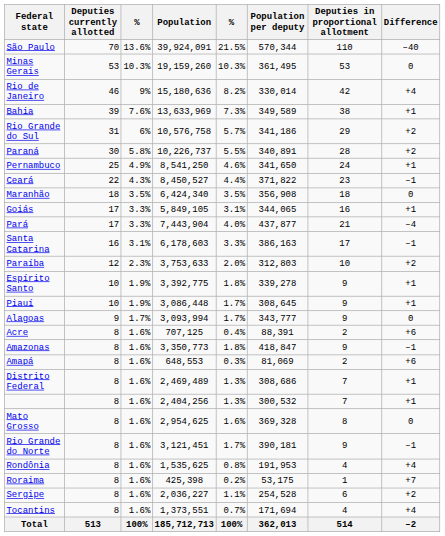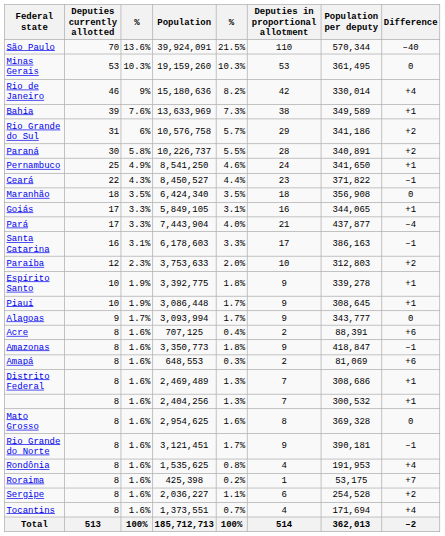 <table class="wikitable sortable" width="50%">
 <tr>
 <th>Federal state</th>
 <th>Deputies currently allotted</th>
 <th>%</th>
 <th>Population </th>
 <th>%</th>
+<th>Deputies in proportional allotment</th>
 <th>Population per deputy</th>
-<th>Deputies in proportional allotment</th>
 <th>Difference </th>
 </tr>
 <tr>
 <td><a href='#'>São Paulo</a></td>
 <td align="right">70</td>
 <td align="right">13.6%</td>
 <td align="center">39,924,091</td>
 <td align="right">21.5%</td>
+<td align="center">110</td>
 <td align="center">570,344</td>
-<td align="center">110</td>
 <td align="center">–40</td>
 </tr>
 <tr>
 <td><a href='#'>Minas Gerais</a></td>
 <td align="right">53</td>
 <td align="right">10.3%</td>
 <td align="center">19,159,260</td>
 <td align="right">10.3%</td>
+<td align="center">53</td>
 <td align="center">361,495</td>
-<td align="center">53</td>
 <td align="center">0</td>
 </tr>
 <tr>
 <td><a href='#'>Rio de Janeiro</a></td>
 <td align="right">46</td>
 <td align="right">9%</td>
 <td align="center">15,180,636</td>
 <td align="right">8.2%</td>
+<td align="center">42</td>
 <td align="center">330,014</td>
-<td align="center">42</td>
 <td align="center">+4</td>
 </tr>
 <tr>
 <td><a href='#'>Bahia</a></td>
 <td align="right">39</td>
 <td align="right">7.6%</td>
 <td align="center">13,633,969</td>
 <td align="right">7.3%</td>
+<td align="center">38</td>
 <td align="center">349,589</td>
-<td align="center">38</td>
 <td align="center">+1</td>
 </tr>
 <tr>
 <td><a href='#'>Rio Grande do Sul</a></td>
 <td align="right">31</td>
 <td align="right">6%</td>
 <td align="center">10,576,758</td>
 <td align="right">5.7%</td>
+<td align="center">29</td>
 <td align="center">341,186</td>
-<td align="center">29</td>
 <td align="center">+2</td>
 </tr>
 <tr>
 <td><a href='#'>Paraná</a></td>
 <td align="right">30</td>
 <td align="right">5.8%</td>
 <td align="center">10,226,737</td>
 <td align="right">5.5%</td>
+<td align="center">28</td>
 <td align="center">340,891</td>
-<td align="center">28</td>
 <td align="center">+2</td>
 </tr>
 <tr>
 <td><a href='#'>Pernambuco</a></td>
 <td align="right">25</td>
 <td align="right">4.9%</td>
 <td align="center">8,541,250</td>
 <td align="right">4.6%</td>
+<td align="center">24</td>
 <td align="center">341,650</td>
-<td align="center">24</td>
 <td align="center">+1</td>
 </tr>
 <tr>
 <td><a href='#'>Ceará</a></td>
 <td align="right">22</td>
 <td align="right">4.3%</td>
 <td align="center">8,450,527</td>
 <td align="right">4.4%</td>
+<td align="center">23</td>
 <td align="center">371,822</td>
-<td align="center">23</td>
 <td align="center">–1</td>
 </tr>
 <tr>
 <td><a href='#'>Maranhão</a></td>
 <td align="right">18</td>
 <td align="right">3.5%</td>
 <td align="center">6,424,340</td>
 <td align="right">3.5%</td>
+<td align="center">18</td>
 <td align="center">356,908</td>
-<td align="center">18</td>
 <td align="center">0</td>
 </tr>
 <tr>
 <td><a href='#'>Goiás</a></td>
 <td align="right">17</td>
 <td align="right">3.3%</td>
 <td align="center">5,849,105</td>
 <td align="right">3.1%</td>
+<td align="center">16</td>
 <td align="center">344,065</td>
-<td align="center">16</td>
 <td align="center">+1</td>
 </tr>
 <tr>
 <td><a href='#'>Pará</a></td>
 <td align="right">17</td>
 <td align="right">3.3%</td>
 <td align="center">7,443,904</td>
 <td align="right">4.0%</td>
+<td align="center">21</td>
 <td align="center">437,877</td>
-<td align="center">21</td>
 <td align="center">–4</td>
 </tr>
 <tr>
 <td><a href='#'>Santa Catarina</a></td>
 <td align="right">16</td>
 <td align="right">3.1%</td>
 <td align="center">6,178,603</td>
 <td align="right">3.3%</td>
+<td align="center">17</td>
 <td align="center">386,163</td>
-<td align="center">17</td>
 <td align="center">–1</td>
 </tr>
 <tr>
 <td><a href='#'>Paraíba</a></td>
 <td align="right">12</td>
 <td align="right">2.3%</td>
 <td align="center">3,753,633</td>
 <td align="right">2.0%</td>
+<td align="center">10</td>
 <td align="center">312,803</td>
-<td align="center">10</td>
 <td align="center">+2</td>
 </tr>
 <tr>
 <td><a href='#'>Espírito Santo</a></td>
 <td align="right">10</td>
 <td align="right">1.9%</td>
 <td align="center">3,392,775</td>
 <td align="right">1.8%</td>
+<td align="center">9</td>
 <td align="center">339,278</td>
-<td align="center">9</td>
 <td align="center">+1</td>
 </tr>
 <tr>
 <td><a href='#'>Piauí</a></td>
 <td align="right">10</td>
 <td align="right">1.9%</td>
 <td align="center">3,086,448</td>
 <td align="right">1.7%</td>
+<td align="center">9</td>
 <td align="center">308,645</td>
-<td align="center">9</td>
 <td align="center">+1</td>
 </tr>
 <tr>
 <td><a href='#'>Alagoas</a></td>
 <td align="right">9</td>
 <td align="right">1.7%</td>
 <td align="center">3,093,994</td>
 <td align="right">1.7%</td>
+<td align="center">9</td>
 <td align="center">343,777</td>
-<td align="center">9</td>
 <td align="center">0</td>
 </tr>
 <tr>
 <td><a href='#'>Acre</a></td>
 <td align="right">8</td>
 <td align="right">1.6%</td>
 <td align="center">707,125</td>
 <td align="right">0.4%</td>
+<td align="center">2</td>
 <td align="center">88,391</td>
-<td align="center">2</td>
 <td align="center">+6</td>
 </tr>
 <tr>
 <td><a href='#'>Amazonas</a></td>
 <td align="right">8</td>
 <td align="right">1.6%</td>
 <td align="center">3,350,773</td>
 <td align="right">1.8%</td>
+<td align="center">9</td>
 <td align="center">418,847</td>
-<td align="center">9</td>
 <td align="center">–1</td>
 </tr>
 <tr>
 <td><a href='#'>Amapá</a></td>
 <td align="right">8</td>
 <td align="right">1.6%</td>
 <td align="center">648,553</td>
 <td align="right">0.3%</td>
+<td align="center">2</td>
 <td align="center">81,069</td>
-<td align="center">2</td>
 <td align="center">+6</td>
 </tr>
 <tr>
 <td><a href='#'>Distrito Federal</a></td>
 <td align="right">8</td>
 <td align="right">1.6%</td>
 <td align="center">2,469,489</td>
 <td align="right">1.3%</td>
+<td align="center">7</td>
 <td align="center">308,686</td>
-<td align="center">7</td>
 <td align="center">+1</td>
 </tr>
 <tr>
 <td></td>
 <td align="right">8</td>
 <td align="right">1.6%</td>
 <td align="center">2,404,256</td>
 <td align="right">1.3%</td>
+<td align="center">7</td>
 <td align="center">300,532</td>
-<td align="center">7</td>
 <td align="center">+1</td>
 </tr>
 <tr>
 <td><a href='#'>Mato Grosso</a></td>
 <td align="right">8</td>
 <td align="right">1.6%</td>
 <td align="center">2,954,625</td>
 <td align="right">1.6%</td>
+<td align="center">8</td>
 <td align="center">369,328</td>
-<td align="center">8</td>
 <td align="center">0</td>
 </tr>
 <tr>
 <td><a href='#'>Rio Grande do Norte</a></td>
 <td align="right">8</td>
 <td align="right">1.6%</td>
 <td align="center">3,121,451</td>
 <td align="right">1.7%</td>
+<td align="center">9</td>
 <td align="center">390,181</td>
-<td align="center">9</td>
 <td align="center">–1</td>
 </tr>
 <tr>
 <td><a href='#'>Rondônia</a></td>
 <td align="right">8</td>
 <td align="right">1.6%</td>
 <td align="center">1,535,625</td>
 <td align="right">0.8%</td>
+<td align="center">4</td>
 <td align="center">191,953</td>
-<td align="center">4</td>
 <td align="center">+4</td>
 </tr>
 <tr>
 <td><a href='#'>Roraima</a></td>
 <td align="right">8</td>
 <td align="right">1.6%</td>
 <td align="center">425,398</td>
 <td align="right">0.2%</td>
+<td align="center">1</td>
 <td align="center">53,175</td>
-<td align="center">1</td>
 <td align="center">+7</td>
 </tr>
 <tr>
 <td><a href='#'>Sergipe</a></td>
 <td align="right">8</td>
 <td align="right">1.6%</td>
 <td align="center">2,036,227</td>
 <td align="right">1.1%</td>
+<td align="center">6</td>
 <td align="center">254,528</td>
-<td align="center">6</td>
 <td align="center">+2</td>
 </tr>
 <tr>
 <td><a href='#'>Tocantins</a></td>
 <td align="right">8</td>
 <td align="right">1.6%</td>
 <td align="center">1,373,551</td>
 <td align="right">0.7%</td>
+<td align="center">4</td>
 <td align="center">171,694</td>
-<td align="center">4</td>
 <td align="center">+4</td>
 </tr>
 <tr>
 <th align="center"><strong>Total</strong></th>
 <th align="right"><strong>513</strong></th>
 <th align="right"><strong>100%</strong></th>
 <th align="center"><strong>185,712,713</strong></th>
 <th align="right"><strong>100%</strong></th>
+<th align="center"><strong>514</strong></th>
 <th align="center"><strong>362,013</strong></th>
-<th align="center"><strong>514</strong></th>
 <th align="center"><strong>–2</strong></th>
 </tr>
 </table>
